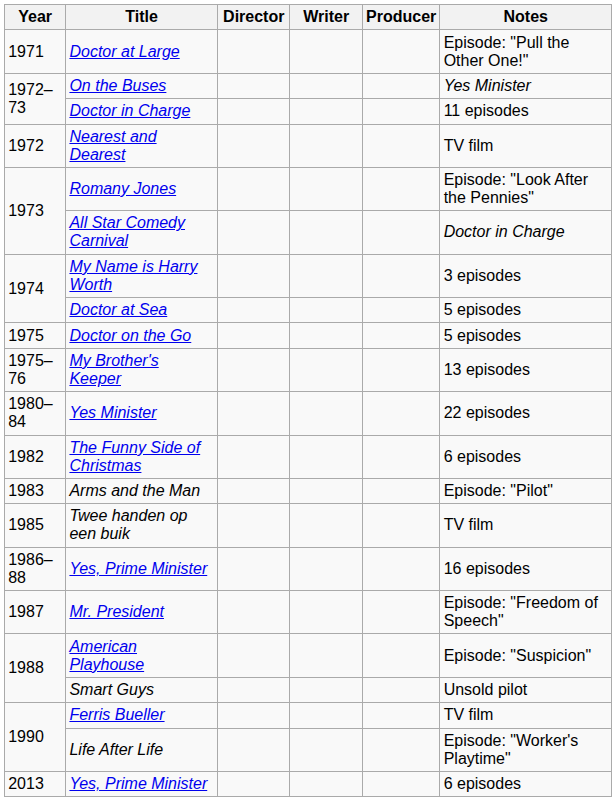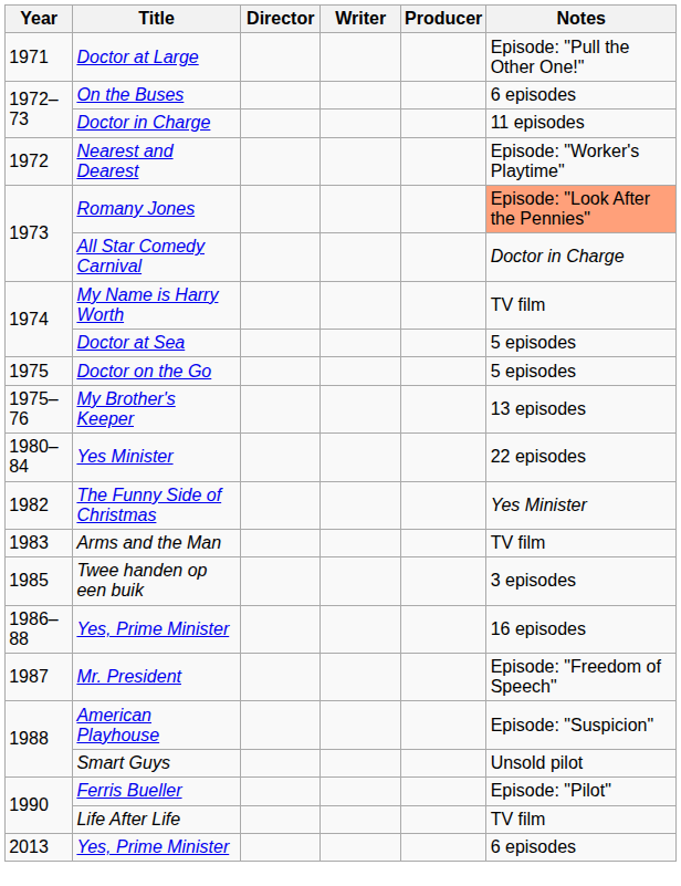 <table class="wikitable">
 <tr>
 <th>Year</th>
 <th>Title</th>
 <th width="65">Director</th>
 <th width="65">Writer</th>
 <th width="65">Producer</th>
 <th>Notes</th>
 </tr>
 <tr>
 <td>1971</td>
 <td><em><a href='#'>Doctor at Large</a></em></td>
 <td></td>
 <td></td>
 <td></td>
 <td>Episode: "Pull the Other One!"</td>
 </tr>
 <tr>
 <td rowspan=2>1972–73</td>
 <td><em><a href='#'>On the Buses</a></em></td>
 <td></td>
 <td></td>
 <td></td>
-<td><em>Yes Minister</em></td>
+<td>6 episodes</td>
 </tr>
 <tr>
 <td><em><a href='#'>Doctor in Charge</a></em></td>
 <td></td>
 <td></td>
 <td></td>
 <td>11 episodes</td>
 </tr>
 <tr>
 <td>1972</td>
 <td><em><a href='#'>Nearest and Dearest</a></em></td>
 <td></td>
 <td></td>
 <td></td>
-<td>TV film</td>
+<td>Episode: "Worker's Playtime"</td>
 </tr>
 <tr>
 <td rowspan=2>1973</td>
 <td><em><a href='#'>Romany Jones</a></em></td>
 <td></td>
 <td></td>
 <td></td>
-<td>Episode: "Look After the Pennies"</td>
+<td style="background: lightsalmon;">Episode: "Look After the Pennies"</td>
 </tr>
 <tr>
 <td><em><a href='#'>All Star Comedy Carnival</a></em></td>
 <td></td>
 <td></td>
 <td></td>
 <td><em>Doctor in Charge</em></td>
 </tr>
 <tr>
 <td rowspan=2>1974</td>
 <td><em><a href='#'>My Name is Harry Worth</a></em></td>
 <td></td>
 <td></td>
 <td></td>
-<td>3 episodes</td>
+<td>TV film</td>
 </tr>
 <tr>
 <td><em><a href='#'>Doctor at Sea</a></em></td>
 <td></td>
 <td></td>
 <td></td>
 <td>5 episodes</td>
 </tr>
 <tr>
 <td>1975</td>
 <td><em><a href='#'>Doctor on the Go</a></em></td>
 <td></td>
 <td></td>
 <td></td>
 <td>5 episodes</td>
 </tr>
 <tr>
 <td>1975–76</td>
 <td><em><a href='#'>My Brother's Keeper</a></em></td>
 <td></td>
 <td></td>
 <td></td>
 <td>13 episodes</td>
 </tr>
 <tr>
 <td>1980–84</td>
 <td><em><a href='#'>Yes Minister</a></em></td>
 <td></td>
 <td></td>
 <td></td>
 <td>22 episodes</td>
 </tr>
 <tr>
 <td>1982</td>
 <td><em><a href='#'>The Funny Side of Christmas</a></em></td>
 <td></td>
 <td></td>
 <td></td>
-<td>6 episodes</td>
+<td><em>Yes Minister</em></td>
 </tr>
 <tr>
 <td>1983</td>
 <td><em>Arms and the Man</em></td>
 <td></td>
 <td></td>
 <td></td>
-<td>Episode: "Pilot"</td>
+<td>TV film</td>
 </tr>
 <tr>
 <td>1985</td>
 <td><em>Twee handen op een buik</em></td>
 <td></td>
 <td></td>
 <td></td>
-<td>TV film</td>
+<td>3 episodes</td>
 </tr>
 <tr>
 <td>1986–88</td>
 <td><em><a href='#'>Yes, Prime Minister</a></em></td>
 <td></td>
 <td></td>
 <td></td>
 <td>16 episodes</td>
 </tr>
 <tr>
 <td>1987</td>
 <td><em><a href='#'>Mr. President</a></em></td>
 <td></td>
 <td></td>
 <td></td>
 <td>Episode: "Freedom of Speech"</td>
 </tr>
 <tr>
 <td rowspan=2>1988</td>
 <td><em><a href='#'>American Playhouse</a></em></td>
 <td></td>
 <td></td>
 <td></td>
 <td>Episode: "Suspicion"</td>
 </tr>
 <tr>
 <td><em>Smart Guys</em></td>
 <td></td>
 <td></td>
 <td></td>
 <td>Unsold pilot</td>
 </tr>
 <tr>
 <td rowspan=2>1990</td>
 <td><em><a href='#'>Ferris Bueller</a></em></td>
 <td></td>
 <td></td>
 <td></td>
-<td>TV film</td>
+<td>Episode: "Pilot"</td>
 </tr>
 <tr>
 <td><em>Life After Life</em></td>
 <td></td>
 <td></td>
 <td></td>
-<td>Episode: "Worker's Playtime"</td>
+<td>TV film</td>
 </tr>
 <tr>
 <td>2013</td>
 <td><em><a href='#'>Yes, Prime Minister</a></em></td>
 <td></td>
 <td></td>
 <td></td>
 <td>6 episodes</td>
 </tr>
 </table>
